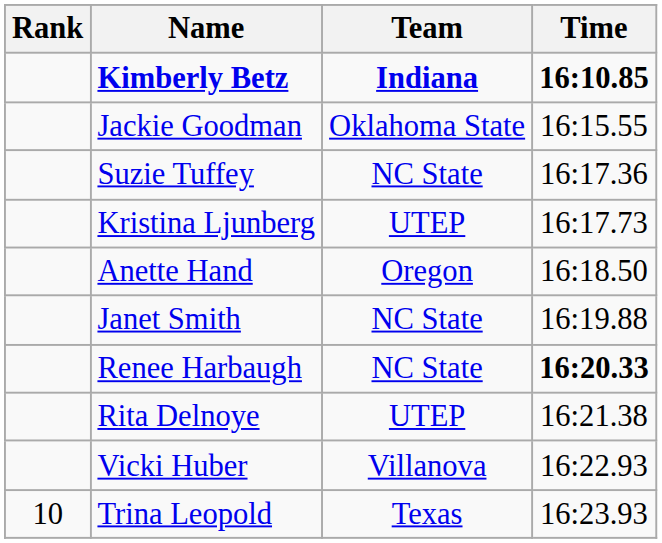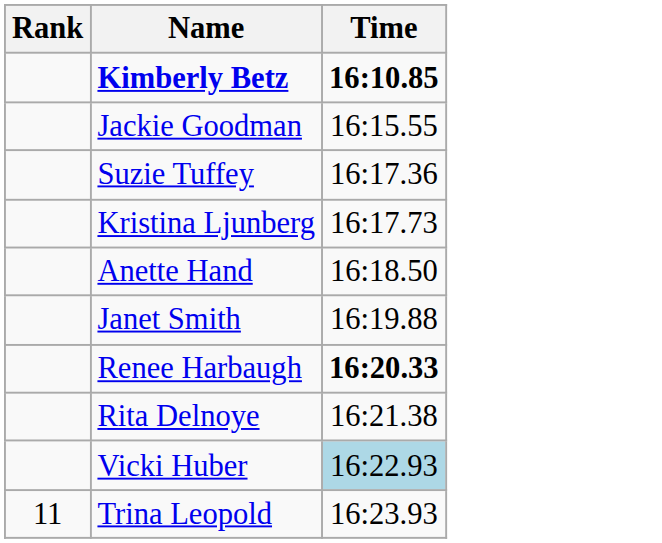 <table class="wikitable sortable" style="text-align:center">
 <tr>
 <th>Rank</th>
 <th>Name</th>
-<th>Team</th>
 <th>Time</th>
 </tr>
 <tr>
 <td></td>
 <td align=left> <strong><a href='#'>Kimberly Betz</a></strong></td>
-<td><strong><a href='#'>Indiana</a></strong></td>
 <td><strong>16:10.85</strong></td>
 </tr>
 <tr>
 <td></td>
 <td align=left> <a href='#'>Jackie Goodman</a></td>
-<td><a href='#'>Oklahoma State</a></td>
 <td>16:15.55</td>
 </tr>
 <tr>
 <td></td>
 <td align=left> <a href='#'>Suzie Tuffey</a></td>
-<td><a href='#'>NC State</a></td>
 <td>16:17.36</td>
 </tr>
 <tr>
 <td></td>
 <td align=left> <a href='#'>Kristina Ljunberg</a></td>
-<td><a href='#'>UTEP</a></td>
 <td>16:17.73</td>
 </tr>
 <tr>
 <td></td>
 <td align=left> <a href='#'>Anette Hand</a></td>
-<td><a href='#'>Oregon</a></td>
 <td>16:18.50</td>
 </tr>
 <tr>
 <td></td>
 <td align=left> <a href='#'>Janet Smith</a></td>
-<td><a href='#'>NC State</a></td>
 <td>16:19.88</td>
 </tr>
 <tr>
 <td></td>
 <td align=left> <a href='#'>Renee Harbaugh</a></td>
-<td><a href='#'>NC State</a></td>
 <td><strong>16:20.33</strong></td>
 </tr>
 <tr>
 <td></td>
 <td align=left> <a href='#'>Rita Delnoye</a></td>
-<td><a href='#'>UTEP</a></td>
 <td>16:21.38</td>
 </tr>
 <tr>
 <td></td>
 <td align=left> <a href='#'>Vicki Huber</a></td>
-<td><a href='#'>Villanova</a></td>
-<td>16:22.93</td>
+<td style="background: lightblue;">16:22.93</td>
 </tr>
 <tr>
-<td>10</td>
+<td>11</td>
 <td align=left> <a href='#'>Trina Leopold</a></td>
-<td><a href='#'>Texas</a></td>
 <td>16:23.93</td>
 </tr>
 </table>
